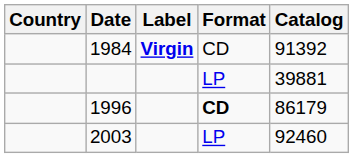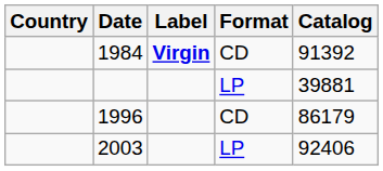 <table class="wikitable" style="font-size:85%;">
 <tr>
 <th>Country</th>
 <th>Date</th>
 <th>Label</th>
 <th>Format</th>
 <th>Catalog</th>
 </tr>
 <tr>
 <td></td>
 <td>1984</td>
 <td><strong><a href='#'>Virgin</a></strong></td>
 <td>CD</td>
 <td>91392</td>
 </tr>
 <tr>
 <td></td>
 <td></td>
 <td></td>
 <td><a href='#'>LP</a></td>
 <td>39881</td>
 </tr>
 <tr>
 <td></td>
 <td>1996</td>
 <td></td>
-<td><strong>CD</strong></td>
+<td>CD</td>
 <td>86179</td>
 </tr>
 <tr>
 <td></td>
 <td>2003</td>
 <td></td>
 <td><a href='#'>LP</a></td>
-<td>92460</td>
+<td>92406</td>
 </tr>
 </table>
